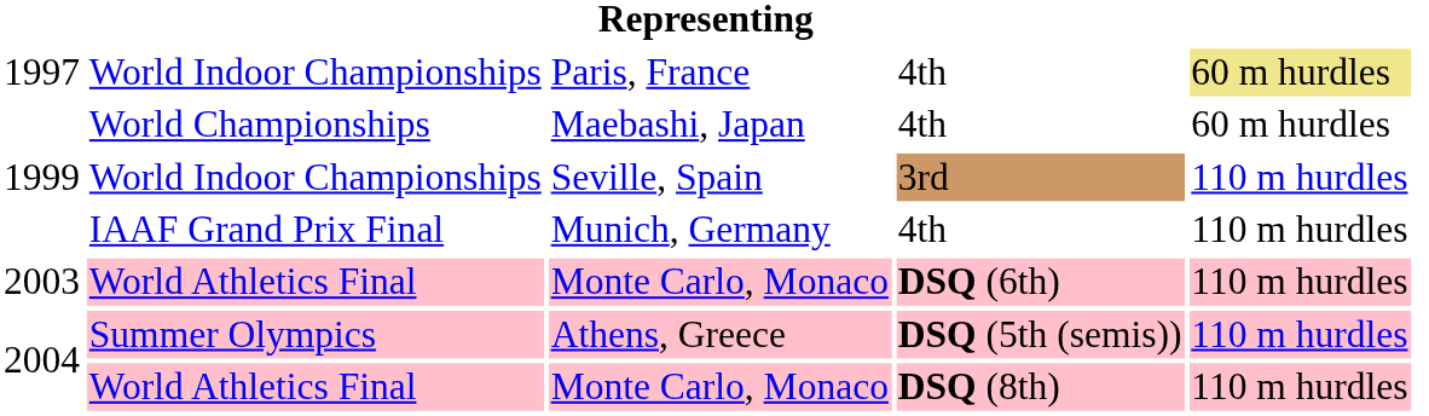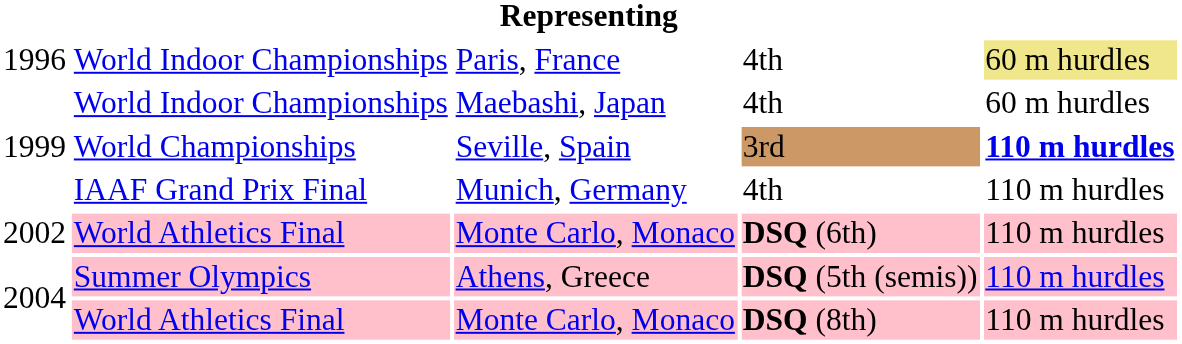 <table>
 <tr>
 <th colspan="6">Representing </th>
 </tr>
 <tr>
-<td>1997</td>
+<td>1996</td>
 <td><a href='#'>World Indoor Championships</a></td>
 <td><a href='#'>Paris</a>, <a href='#'>France</a></td>
 <td>4th</td>
 <td style="background: khaki;">60 m hurdles</td>
 </tr>
 <tr>
 <td rowspan=3>1999</td>
-<td><a href='#'>World Championships</a></td>
+<td><a href='#'>World Indoor Championships</a></td>
 <td><a href='#'>Maebashi</a>, <a href='#'>Japan</a></td>
 <td>4th</td>
 <td>60 m hurdles</td>
 </tr>
 <tr>
-<td><a href='#'>World Indoor Championships</a></td>
+<td><a href='#'>World Championships</a></td>
 <td><a href='#'>Seville</a>, <a href='#'>Spain</a></td>
 <td bgcolor=cc9966>3rd</td>
-<td><a href='#'>110 m hurdles</a></td>
+<td><strong><a href='#'>110 m hurdles</a></strong></td>
 </tr>
 <tr>
 <td><a href='#'>IAAF Grand Prix Final</a></td>
 <td><a href='#'>Munich</a>, <a href='#'>Germany</a></td>
 <td>4th</td>
 <td>110 m hurdles</td>
 </tr>
 <tr>
-<td>2003</td>
+<td>2002</td>
 <td bgcolor=pink><a href='#'>World Athletics Final</a></td>
 <td bgcolor=pink><a href='#'>Monte Carlo</a>, <a href='#'>Monaco</a></td>
 <td bgcolor=pink><strong>DSQ</strong> (6th)</td>
 <td bgcolor=pink>110 m hurdles</td>
 </tr>
 <tr>
 <td rowspan=2>2004</td>
 <td bgcolor=pink><a href='#'>Summer Olympics</a></td>
 <td bgcolor=pink><a href='#'>Athens</a>, Greece</td>
 <td bgcolor=pink><strong>DSQ</strong> (5th (semis))</td>
 <td bgcolor=pink><a href='#'>110 m hurdles</a></td>
 </tr>
 <tr>
 <td bgcolor=pink><a href='#'>World Athletics Final</a></td>
 <td bgcolor=pink><a href='#'>Monte Carlo</a>, <a href='#'>Monaco</a></td>
 <td bgcolor=pink><strong>DSQ</strong> (8th)</td>
 <td bgcolor=pink>110 m hurdles</td>
 </tr>
 </table>
